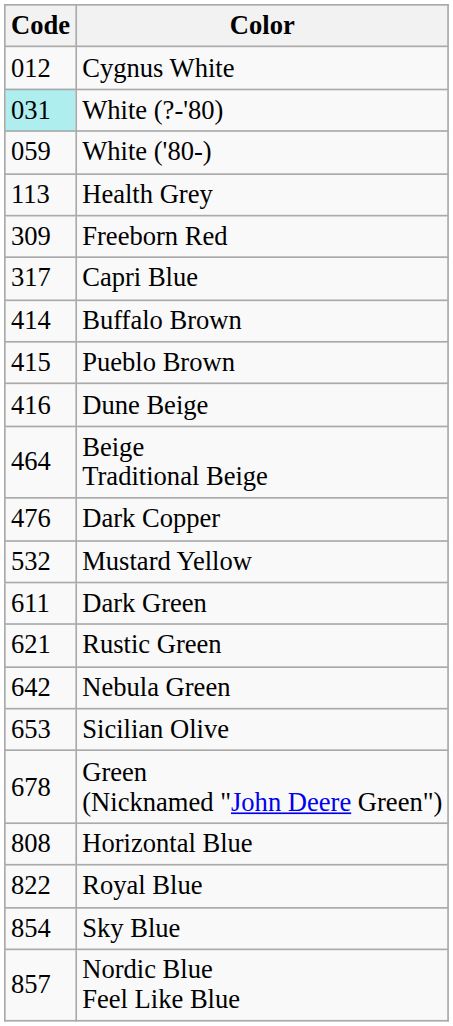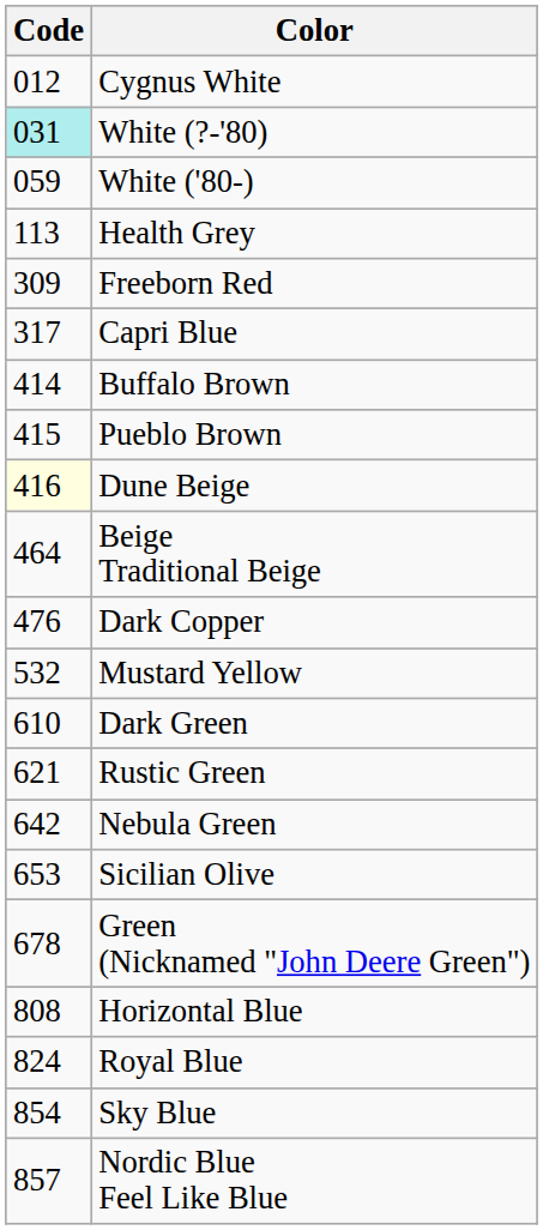 <table class="wikitable floatright">
 <tr>
 <th>Code</th>
 <th>Color</th>
 </tr>
 <tr>
 <td>012</td>
 <td>Cygnus White</td>
 </tr>
 <tr>
 <td style="background: paleturquoise;">031</td>
 <td>White (?-'80)</td>
 </tr>
 <tr>
 <td>059</td>
 <td>White ('80-)</td>
 </tr>
 <tr>
 <td>113</td>
 <td>Health Grey</td>
 </tr>
 <tr>
 <td>309</td>
 <td>Freeborn Red</td>
 </tr>
 <tr>
 <td>317</td>
 <td>Capri Blue</td>
 </tr>
 <tr>
 <td>414</td>
 <td>Buffalo Brown</td>
 </tr>
 <tr>
 <td>415</td>
 <td>Pueblo Brown</td>
 </tr>
 <tr>
-<td>416</td>
+<td style="background: lightyellow;">416</td>
 <td>Dune Beige</td>
 </tr>
 <tr>
 <td>464</td>
 <td>Beige<br>Traditional Beige</td>
 </tr>
 <tr>
 <td>476</td>
 <td>Dark Copper</td>
 </tr>
 <tr>
 <td>532</td>
 <td>Mustard Yellow</td>
 </tr>
 <tr>
-<td>611</td>
+<td>610</td>
 <td>Dark Green</td>
 </tr>
 <tr>
 <td>621</td>
 <td>Rustic Green</td>
 </tr>
 <tr>
 <td>642</td>
 <td>Nebula Green</td>
 </tr>
 <tr>
 <td>653</td>
 <td>Sicilian Olive</td>
 </tr>
 <tr>
 <td>678</td>
 <td>Green<br>(Nicknamed "<a href='#'>John Deere</a> Green")</td>
 </tr>
 <tr>
 <td>808</td>
 <td>Horizontal Blue</td>
 </tr>
 <tr>
-<td>822</td>
+<td>824</td>
 <td>Royal Blue</td>
 </tr>
 <tr>
 <td>854</td>
 <td>Sky Blue</td>
 </tr>
 <tr>
 <td>857</td>
 <td>Nordic Blue<br>Feel Like Blue</td>
 </tr>
 </table>
